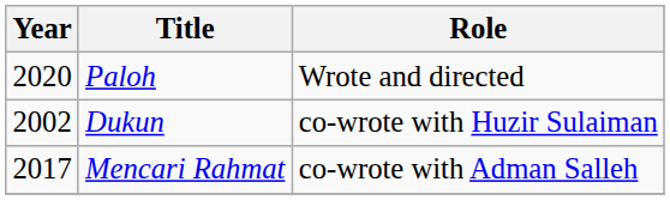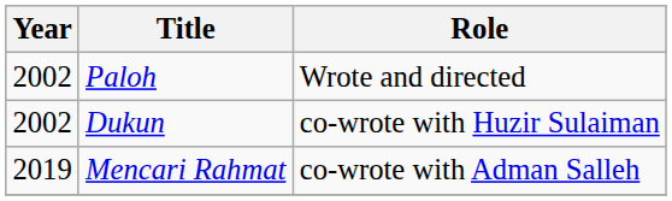 <table class="wikitable">
 <tr>
 <th>Year</th>
 <th>Title</th>
 <th>Role</th>
 </tr>
 <tr>
-<td>2020</td>
+<td>2002</td>
 <td><em><a href='#'>Paloh</a></em></td>
 <td>Wrote and directed</td>
 </tr>
 <tr>
 <td>2002</td>
 <td><em><a href='#'>Dukun</a></em></td>
 <td>co-wrote with <a href='#'>Huzir Sulaiman</a></td>
 </tr>
 <tr>
-<td>2017</td>
+<td>2019</td>
 <td><em><a href='#'>Mencari Rahmat</a></em></td>
 <td>co-wrote with <a href='#'>Adman Salleh</a></td>
 </tr>
 <tr>
 </tr>
 </table>
